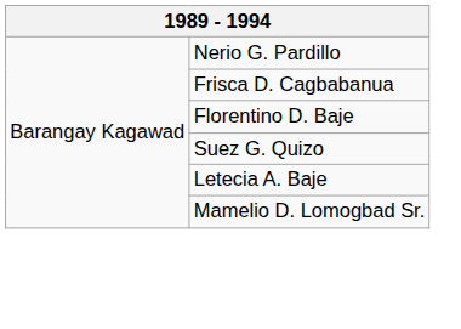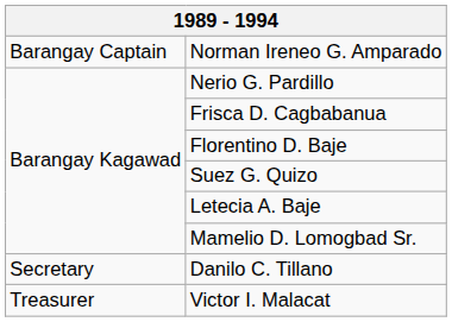 <table class="wikitable mw-collapsible mw-collapsed">
 <tr>
 <th colspan="2">1989 - 1994</th>
+</tr>
+<tr>
+<td>Barangay Captain</td>
+<td>Norman Ireneo G. Amparado</td>
 </tr>
 <tr>
 <td rowspan="6">Barangay Kagawad</td>
 <td>Nerio G. Pardillo</td>
 </tr>
 <tr>
 <td>Frisca D. Cagbabanua</td>
 </tr>
 <tr>
 <td>Florentino D. Baje</td>
 </tr>
 <tr>
 <td>Suez G. Quizo</td>
 </tr>
 <tr>
 <td>Letecia A. Baje</td>
 </tr>
 <tr>
 <td>Mamelio D. Lomogbad Sr.</td>
 </tr>
+<tr>
+<td>Secretary</td>
+<td>Danilo C. Tillano</td>
+</tr>
+<tr>
+<td>Treasurer</td>
+<td>Victor I. Malacat</td>
+</tr>
 </table>
